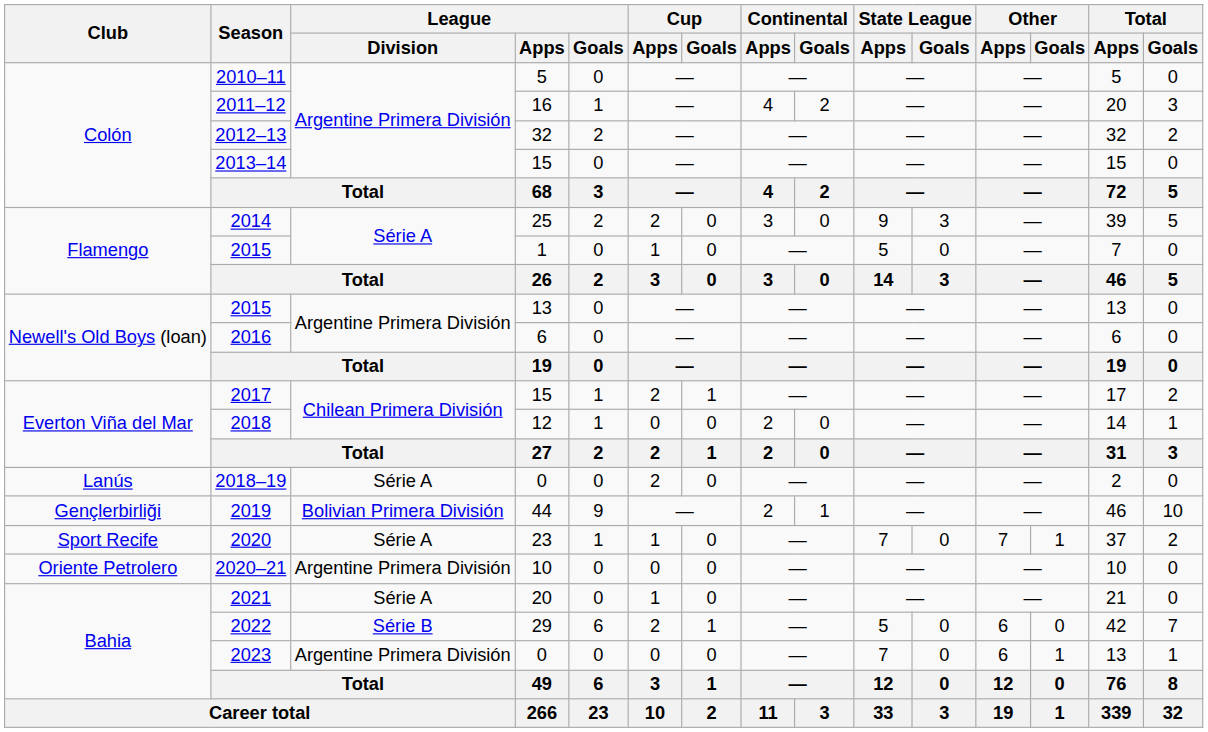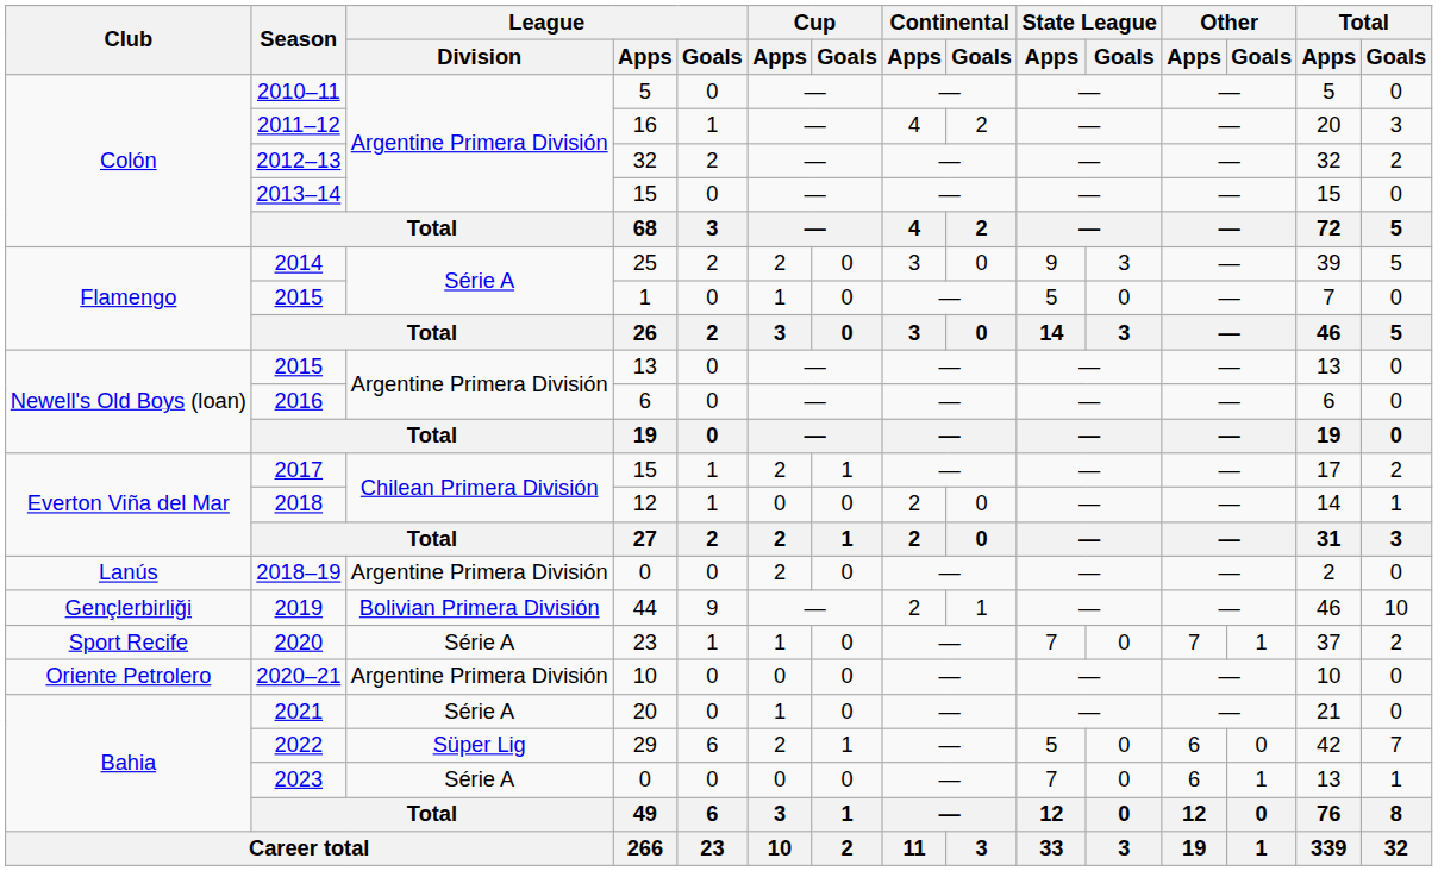 <table class="wikitable" style="text-align: center;">
 <tr>
 <th rowspan="2">Club</th>
 <th rowspan="2">Season</th>
 <th colspan="3">League</th>
 <th colspan="2">Cup</th>
 <th colspan="2">Continental</th>
 <th colspan="2">State League</th>
 <th colspan="2">Other</th>
 <th colspan="2">Total</th>
 </tr>
 <tr>
 <th>Division</th>
 <th>Apps</th>
 <th>Goals</th>
 <th>Apps</th>
 <th>Goals</th>
 <th>Apps</th>
 <th>Goals</th>
 <th>Apps</th>
 <th>Goals</th>
 <th>Apps</th>
 <th>Goals</th>
 <th>Apps</th>
 <th>Goals</th>
 </tr>
 <tr>
 <td rowspan="5"><a href='#'>Colón</a></td>
 <td><a href='#'>2010–11</a></td>
 <td rowspan="4"><a href='#'>Argentine Primera División</a></td>
 <td>5</td>
 <td>0</td>
 <td colspan="2">—</td>
 <td colspan="2">—</td>
 <td colspan="2">—</td>
 <td colspan="2">—</td>
 <td>5</td>
 <td>0</td>
 </tr>
 <tr>
 <td><a href='#'>2011–12</a></td>
 <td>16</td>
 <td>1</td>
 <td colspan="2">—</td>
 <td>4</td>
 <td>2</td>
 <td colspan="2">—</td>
 <td colspan="2">—</td>
 <td>20</td>
 <td>3</td>
 </tr>
 <tr>
 <td><a href='#'>2012–13</a></td>
 <td>32</td>
 <td>2</td>
 <td colspan="2">—</td>
 <td colspan="2">—</td>
 <td colspan="2">—</td>
 <td colspan="2">—</td>
 <td>32</td>
 <td>2</td>
 </tr>
 <tr>
 <td><a href='#'>2013–14</a></td>
 <td>15</td>
 <td>0</td>
 <td colspan="2">—</td>
 <td colspan="2">—</td>
 <td colspan="2">—</td>
 <td colspan="2">—</td>
 <td>15</td>
 <td>0</td>
 </tr>
 <tr>
 <th colspan="2">Total</th>
 <th>68</th>
 <th>3</th>
 <th colspan="2">—</th>
 <th>4</th>
 <th>2</th>
 <th colspan="2">—</th>
 <th colspan="2">—</th>
 <th>72</th>
 <th>5</th>
 </tr>
 <tr>
 <td rowspan="3"><a href='#'>Flamengo</a></td>
 <td><a href='#'>2014</a></td>
 <td rowspan="2"><a href='#'>Série A</a></td>
 <td>25</td>
 <td>2</td>
 <td>2</td>
 <td>0</td>
 <td>3</td>
 <td>0</td>
 <td>9</td>
 <td>3</td>
 <td colspan="2">—</td>
 <td>39</td>
 <td>5</td>
 </tr>
 <tr>
 <td><a href='#'>2015</a></td>
 <td>1</td>
 <td>0</td>
 <td>1</td>
 <td>0</td>
 <td colspan="2">—</td>
 <td>5</td>
 <td>0</td>
 <td colspan="2">—</td>
 <td>7</td>
 <td>0</td>
 </tr>
 <tr>
 <th colspan="2">Total</th>
 <th>26</th>
 <th>2</th>
 <th>3</th>
 <th>0</th>
 <th>3</th>
 <th>0</th>
 <th>14</th>
 <th>3</th>
 <th colspan="2">—</th>
 <th>46</th>
 <th>5</th>
 </tr>
 <tr>
 <td rowspan="3"><a href='#'>Newell's Old Boys</a> (loan)</td>
 <td><a href='#'>2015</a></td>
 <td rowspan="2">Argentine Primera División</td>
 <td>13</td>
 <td>0</td>
 <td colspan="2">—</td>
 <td colspan="2">—</td>
 <td colspan="2">—</td>
 <td colspan="2">—</td>
 <td>13</td>
 <td>0</td>
 </tr>
 <tr>
 <td><a href='#'>2016</a></td>
 <td>6</td>
 <td>0</td>
 <td colspan="2">—</td>
 <td colspan="2">—</td>
 <td colspan="2">—</td>
 <td colspan="2">—</td>
 <td>6</td>
 <td>0</td>
 </tr>
 <tr>
 <th colspan="2">Total</th>
 <th>19</th>
 <th>0</th>
 <th colspan="2">—</th>
 <th colspan="2">—</th>
 <th colspan="2">—</th>
 <th colspan="2">—</th>
 <th>19</th>
 <th>0</th>
 </tr>
 <tr>
 <td rowspan="3"><a href='#'>Everton Viña del Mar</a></td>
 <td><a href='#'>2017</a></td>
 <td rowspan="2"><a href='#'>Chilean Primera División</a></td>
 <td>15</td>
 <td>1</td>
 <td>2</td>
 <td>1</td>
 <td colspan="2">—</td>
 <td colspan="2">—</td>
 <td colspan="2">—</td>
 <td>17</td>
 <td>2</td>
 </tr>
 <tr>
 <td><a href='#'>2018</a></td>
 <td>12</td>
 <td>1</td>
 <td>0</td>
 <td>0</td>
 <td>2</td>
 <td>0</td>
 <td colspan="2">—</td>
 <td colspan="2">—</td>
 <td>14</td>
 <td>1</td>
 </tr>
 <tr>
 <th colspan="2">Total</th>
 <th>27</th>
 <th>2</th>
 <th>2</th>
 <th>1</th>
 <th>2</th>
 <th>0</th>
 <th colspan="2">—</th>
 <th colspan="2">—</th>
 <th>31</th>
 <th>3</th>
 </tr>
 <tr>
 <td><a href='#'>Lanús</a></td>
 <td><a href='#'>2018–19</a></td>
-<td>Série A</td>
+<td>Argentine Primera División</td>
 <td>0</td>
 <td>0</td>
 <td>2</td>
 <td>0</td>
 <td colspan="2">—</td>
 <td colspan="2">—</td>
 <td colspan="2">—</td>
 <td>2</td>
 <td>0</td>
 </tr>
 <tr>
 <td><a href='#'>Gençlerbirliği</a></td>
 <td><a href='#'>2019</a></td>
 <td><a href='#'>Bolivian Primera División</a></td>
 <td>44</td>
 <td>9</td>
 <td colspan="2">—</td>
 <td>2</td>
 <td>1</td>
 <td colspan="2">—</td>
 <td colspan="2">—</td>
 <td>46</td>
 <td>10</td>
 </tr>
 <tr>
 <td><a href='#'>Sport Recife</a></td>
 <td><a href='#'>2020</a></td>
 <td>Série A</td>
 <td>23</td>
 <td>1</td>
 <td>1</td>
 <td>0</td>
 <td colspan="2">—</td>
 <td>7</td>
 <td>0</td>
 <td>7</td>
 <td>1</td>
 <td>37</td>
 <td>2</td>
 </tr>
 <tr>
 <td><a href='#'>Oriente Petrolero</a></td>
 <td><a href='#'>2020–21</a></td>
 <td>Argentine Primera División</td>
 <td>10</td>
 <td>0</td>
 <td>0</td>
 <td>0</td>
 <td colspan="2">—</td>
 <td colspan="2">—</td>
 <td colspan="2">—</td>
 <td>10</td>
 <td>0</td>
 </tr>
 <tr>
 <td rowspan="4"><a href='#'>Bahia</a></td>
 <td><a href='#'>2021</a></td>
 <td>Série A</td>
 <td>20</td>
 <td>0</td>
 <td>1</td>
 <td>0</td>
 <td colspan="2">—</td>
 <td colspan="2">—</td>
 <td colspan="2">—</td>
 <td>21</td>
 <td>0</td>
 </tr>
 <tr>
 <td><a href='#'>2022</a></td>
-<td><a href='#'>Série B</a></td>
+<td><a href='#'>Süper Lig</a></td>
 <td>29</td>
 <td>6</td>
 <td>2</td>
 <td>1</td>
 <td colspan="2">—</td>
 <td>5</td>
 <td>0</td>
 <td>6</td>
 <td>0</td>
 <td>42</td>
 <td>7</td>
 </tr>
 <tr>
 <td><a href='#'>2023</a></td>
-<td>Argentine Primera División</td>
+<td>Série A</td>
 <td>0</td>
 <td>0</td>
 <td>0</td>
 <td>0</td>
 <td colspan="2">—</td>
 <td>7</td>
 <td>0</td>
 <td>6</td>
 <td>1</td>
 <td>13</td>
 <td>1</td>
 </tr>
 <tr>
 <th colspan="2">Total</th>
 <th>49</th>
 <th>6</th>
 <th>3</th>
 <th>1</th>
 <th colspan="2">—</th>
 <th>12</th>
 <th>0</th>
 <th>12</th>
 <th>0</th>
 <th>76</th>
 <th>8</th>
 </tr>
 <tr>
 <th colspan="3">Career total</th>
 <th>266</th>
 <th>23</th>
 <th>10</th>
 <th>2</th>
 <th>11</th>
 <th>3</th>
 <th>33</th>
 <th>3</th>
 <th>19</th>
 <th>1</th>
 <th>339</th>
 <th>32</th>
 </tr>
 </table>
